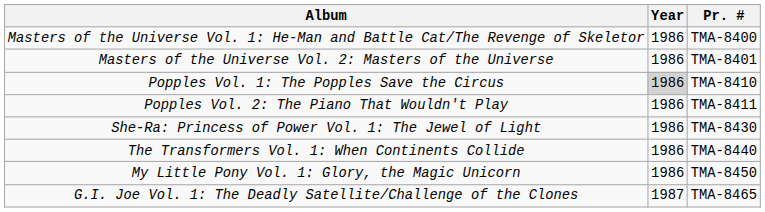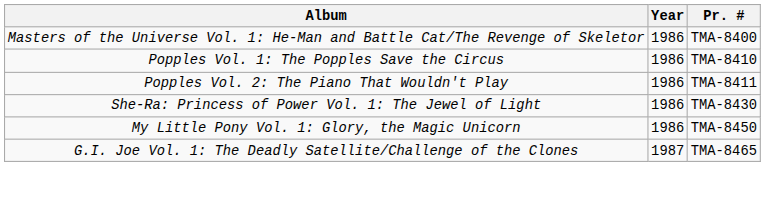 <table class="wikitable" style="text-align:center">
 <tr>
 <th>Album</th>
 <th>Year</th>
 <th>Pr. #</th>
 </tr>
 <tr>
 <td><em>Masters of the Universe Vol. 1: He-Man and Battle Cat/The Revenge of Skeletor</em></td>
 <td>1986</td>
 <td>TMA-8400</td>
 </tr>
 <tr>
-<td><em>Masters of the Universe Vol. 2: Masters of the Universe</em></td>
+<td><em>Popples Vol. 1: The Popples Save the Circus</em></td>
 <td>1986</td>
-<td>TMA-8401</td>
-</tr>
-<tr>
-<td><em>Popples Vol. 1: The Popples Save the Circus</em></td>
-<td style="background: lightgrey;">1986</td>
 <td>TMA-8410</td>
 </tr>
 <tr>
 <td><em>Popples Vol. 2: The Piano That Wouldn't Play</em></td>
 <td>1986</td>
 <td>TMA-8411</td>
 </tr>
 <tr>
 <td><em>She-Ra: Princess of Power Vol. 1: The Jewel of Light</em></td>
 <td>1986</td>
 <td>TMA-8430</td>
 </tr>
 <tr>
-<td><em>The Transformers Vol. 1: When Continents Collide</em></td>
-<td>1986</td>
-<td>TMA-8440</td>
-</tr>
-<tr>
 <td><em>My Little Pony Vol. 1: Glory, the Magic Unicorn</em></td>
 <td>1986</td>
 <td>TMA-8450</td>
 </tr>
 <tr>
 <td><em>G.I. Joe Vol. 1: The Deadly Satellite/Challenge of the Clones</em></td>
 <td>1987</td>
 <td>TMA-8465</td>
 </tr>
 </table>
